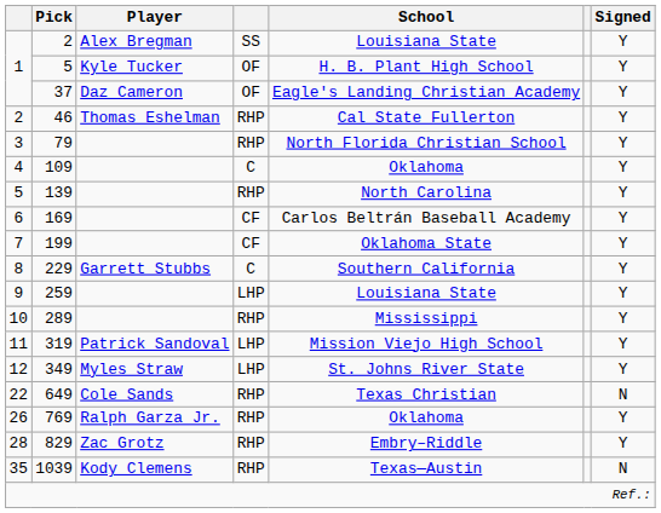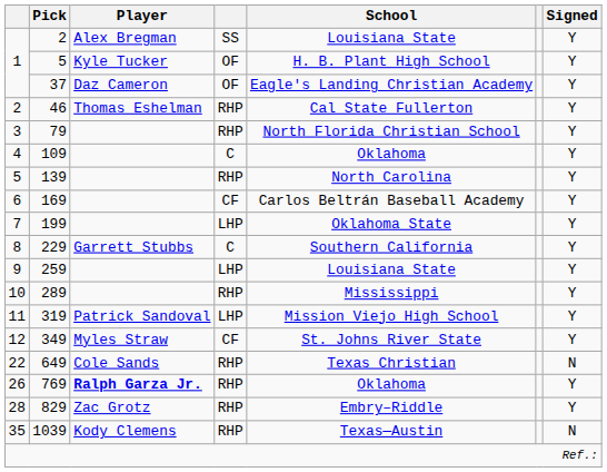 <table class="wikitable sortable" margin: 5px; text-align: style="font-size: 95%; text-align: center;">
 <tr>
 <th scope="col"></th>
 <th scope="col" class="unsortable">Pick</th>
 <th scope="col" class="unsortable">Player</th>
 <th scope="col"></th>
 <th scope="col">School</th>
 <th scope="col"></th>
 <th scope="col">Signed</th>
 </tr>
 <tr>
 <td rowspan="3">1</td>
 <td align="right">2</td>
 <td align="left"><a href='#'>Alex Bregman</a></td>
 <td>SS</td>
 <td><a href='#'>Louisiana State</a></td>
 <td></td>
 <td>Y</td>
 </tr>
 <tr>
 <td align="right">5</td>
 <td align="left"><a href='#'>Kyle Tucker</a></td>
 <td>OF</td>
 <td><a href='#'>H. B. Plant High School</a></td>
 <td></td>
 <td>Y</td>
 </tr>
 <tr>
 <td align="right">37</td>
 <td align="left"><a href='#'>Daz Cameron</a></td>
 <td>OF</td>
 <td><a href='#'>Eagle's Landing Christian Academy</a></td>
 <td></td>
 <td>Y</td>
 </tr>
 <tr>
 <td>2</td>
 <td align="right">46</td>
 <td align="left"><a href='#'>Thomas Eshelman</a></td>
 <td>RHP</td>
 <td><a href='#'>Cal State Fullerton</a></td>
 <td></td>
 <td>Y</td>
 </tr>
 <tr>
 <td>3</td>
 <td align="right">79</td>
 <td align="left"></td>
 <td>RHP</td>
 <td><a href='#'>North Florida Christian School</a></td>
 <td></td>
 <td>Y</td>
 </tr>
 <tr>
 <td>4</td>
 <td align="right">109</td>
 <td align="left"></td>
 <td>C</td>
 <td><a href='#'>Oklahoma</a></td>
 <td></td>
 <td>Y</td>
 </tr>
 <tr>
 <td>5</td>
 <td align="right">139</td>
 <td align="left"></td>
 <td>RHP</td>
 <td><a href='#'>North Carolina</a></td>
 <td></td>
 <td>Y</td>
 </tr>
 <tr>
 <td>6</td>
 <td align="right">169</td>
 <td align="left"></td>
 <td>CF</td>
 <td>Carlos Beltrán Baseball Academy</td>
 <td></td>
 <td>Y</td>
 </tr>
 <tr>
 <td>7</td>
 <td align="right">199</td>
 <td align="left"></td>
-<td>CF</td>
+<td>LHP</td>
 <td><a href='#'>Oklahoma State</a></td>
 <td></td>
 <td>Y</td>
 </tr>
 <tr>
 <td>8</td>
 <td align="right">229</td>
 <td align="left"><a href='#'>Garrett Stubbs</a></td>
 <td>C</td>
 <td><a href='#'>Southern California</a></td>
 <td></td>
 <td>Y</td>
 </tr>
 <tr>
 <td>9</td>
 <td align="right">259</td>
 <td align="left"></td>
 <td>LHP</td>
 <td><a href='#'>Louisiana State</a></td>
 <td></td>
 <td>Y</td>
 </tr>
 <tr>
 <td>10</td>
 <td align="right">289</td>
 <td align="left"></td>
 <td>RHP</td>
 <td><a href='#'>Mississippi</a></td>
 <td></td>
 <td>Y</td>
 </tr>
 <tr>
 <td>11</td>
 <td align="right">319</td>
 <td align="left"><a href='#'>Patrick Sandoval</a></td>
 <td>LHP</td>
 <td><a href='#'>Mission Viejo High School</a></td>
 <td></td>
 <td>Y</td>
 </tr>
 <tr>
 <td>12</td>
 <td align="right">349</td>
 <td align="left"><a href='#'>Myles Straw</a></td>
-<td>LHP</td>
+<td>CF</td>
 <td><a href='#'>St. Johns River State</a></td>
 <td></td>
 <td>Y</td>
 </tr>
 <tr>
 <td>22</td>
 <td align="right">649</td>
 <td align="left"><a href='#'>Cole Sands</a></td>
 <td>RHP</td>
 <td><a href='#'>Texas Christian</a></td>
 <td></td>
 <td>N</td>
 </tr>
 <tr>
 <td>26</td>
 <td align="right">769</td>
-<td align="left"><a href='#'>Ralph Garza Jr.</a></td>
+<td align="left"><strong><a href='#'>Ralph Garza Jr.</a></strong></td>
 <td>RHP</td>
 <td><a href='#'>Oklahoma</a></td>
 <td></td>
 <td>Y</td>
 </tr>
 <tr>
 <td>28</td>
 <td align="right">829</td>
 <td align="left"><a href='#'>Zac Grotz</a></td>
 <td>RHP</td>
 <td><a href='#'>Embry–Riddle</a></td>
 <td></td>
 <td>Y</td>
 </tr>
 <tr>
 <td>35</td>
 <td align="right">1039</td>
 <td align="left"><a href='#'>Kody Clemens</a></td>
 <td>RHP</td>
 <td><a href='#'>Texas—Austin</a></td>
 <td></td>
 <td>N</td>
 </tr>
 <tr class="sortbottom">
 <td colspan="7;" align="right"><small><em>Ref.:</em></small></td>
 </tr>
 </table>
